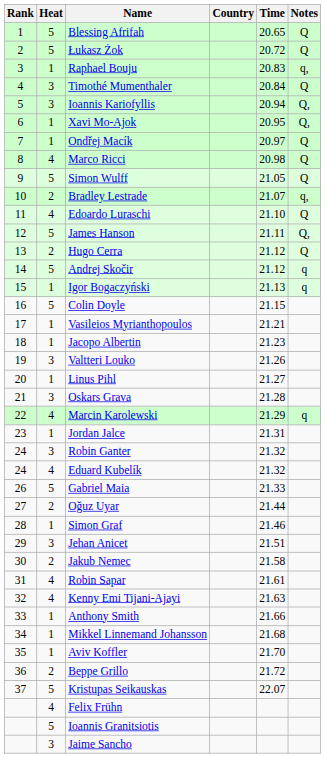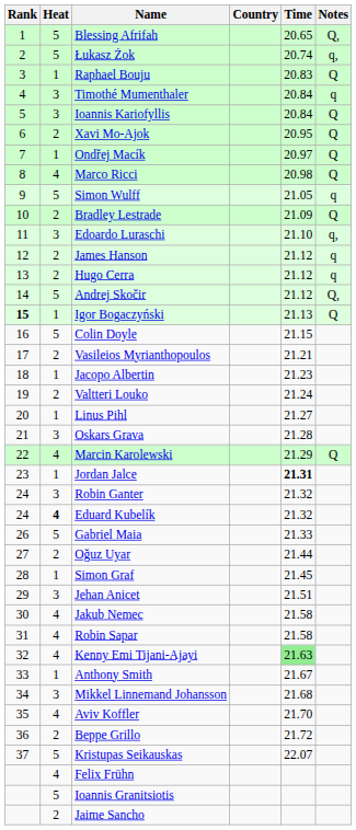 <table class="wikitable sortable" style="text-align:center">
 <tr>
 <th>Rank</th>
 <th>Heat</th>
 <th>Name</th>
 <th>Country</th>
 <th>Time</th>
 <th>Notes</th>
 </tr>
 <tr bgcolor=ccffcc>
 <td>1</td>
 <td>5</td>
 <td align=left><a href='#'>Blessing Afrifah</a></td>
 <td align=left></td>
 <td>20.65</td>
-<td>Q</td>
+<td>Q, </td>
 </tr>
 <tr bgcolor=ccffcc>
 <td>2</td>
 <td>5</td>
 <td align=left><a href='#'>Łukasz Żok</a></td>
 <td align=left></td>
-<td>20.72</td>
-<td>Q</td>
+<td>20.74</td>
+<td>q, </td>
 </tr>
 <tr bgcolor=ccffcc>
 <td>3</td>
 <td>1</td>
 <td align=left><a href='#'>Raphael Bouju</a></td>
 <td align=left></td>
 <td>20.83</td>
-<td>q, </td>
+<td>Q</td>
 </tr>
 <tr bgcolor=ccffcc>
 <td>4</td>
 <td>3</td>
 <td align=left><a href='#'>Timothé Mumenthaler</a></td>
 <td align=left></td>
 <td>20.84</td>
-<td>Q</td>
+<td>q</td>
 </tr>
 <tr bgcolor=ccffcc>
 <td>5</td>
 <td>3</td>
 <td align=left><a href='#'>Ioannis Kariofyllis</a></td>
 <td align=left></td>
-<td>20.94</td>
-<td>Q, </td>
+<td>20.84</td>
+<td>Q</td>
 </tr>
 <tr bgcolor=ccffcc>
 <td>6</td>
-<td>1</td>
+<td>2</td>
 <td align=left><a href='#'>Xavi Mo-Ajok</a></td>
 <td align=left></td>
 <td>20.95</td>
-<td>Q, </td>
+<td>Q</td>
 </tr>
 <tr bgcolor=ccffcc>
 <td>7</td>
 <td>1</td>
 <td align=left><a href='#'>Ondřej Macík</a></td>
 <td align=left></td>
 <td>20.97</td>
 <td>Q</td>
 </tr>
 <tr bgcolor=ccffcc>
 <td>8</td>
 <td>4</td>
 <td align=left><a href='#'>Marco Ricci</a></td>
 <td align=left></td>
 <td>20.98</td>
 <td>Q</td>
 </tr>
 <tr bgcolor=ddffdd>
 <td>9</td>
 <td>5</td>
 <td align=left><a href='#'>Simon Wulff</a></td>
 <td align=left></td>
 <td>21.05</td>
-<td>Q</td>
+<td>q</td>
 </tr>
 <tr bgcolor=ccffcc>
 <td>10</td>
 <td>2</td>
 <td align=left><a href='#'>Bradley Lestrade</a></td>
 <td align=left></td>
-<td>21.07</td>
+<td>21.09</td>
+<td>Q</td>
+</tr>
+<tr bgcolor=ddffdd>
+<td>11</td>
+<td>3</td>
+<td align=left><a href='#'>Edoardo Luraschi</a></td>
+<td align=left></td>
+<td>21.10</td>
 <td>q, </td>
 </tr>
 <tr bgcolor=ddffdd>
-<td>11</td>
-<td>4</td>
-<td align=left><a href='#'>Edoardo Luraschi</a></td>
-<td align=left></td>
-<td>21.10</td>
-<td>Q</td>
-</tr>
-<tr bgcolor=ddffdd>
 <td>12</td>
-<td>5</td>
+<td>2</td>
 <td align=left><a href='#'>James Hanson</a></td>
 <td align=left></td>
-<td>21.11</td>
-<td>Q, </td>
+<td>21.12</td>
+<td>q</td>
 </tr>
 <tr bgcolor=ddffdd>
 <td>13</td>
 <td>2</td>
 <td align=left><a href='#'>Hugo Cerra</a></td>
 <td align=left></td>
 <td>21.12</td>
-<td>Q</td>
+<td>q</td>
 </tr>
 <tr bgcolor=ddffdd>
 <td>14</td>
 <td>5</td>
 <td align=left><a href='#'>Andrej Skočir</a></td>
 <td align=left></td>
 <td>21.12</td>
-<td>q</td>
+<td>Q, </td>
 </tr>
 <tr bgcolor=ddffdd>
-<td>15</td>
+<td><strong>15</strong></td>
 <td>1</td>
 <td align=left><a href='#'>Igor Bogaczyński</a></td>
 <td align=left></td>
 <td>21.13</td>
-<td>q</td>
+<td>Q</td>
 </tr>
 <tr>
 <td>16</td>
 <td>5</td>
 <td align=left><a href='#'>Colin Doyle</a></td>
 <td align=left></td>
 <td>21.15</td>
 <td></td>
 </tr>
 <tr>
 <td>17</td>
-<td>1</td>
+<td>2</td>
 <td align=left><a href='#'>Vasileios Myrianthopoulos</a></td>
 <td align=left></td>
 <td>21.21</td>
 <td></td>
 </tr>
 <tr>
 <td>18</td>
 <td>1</td>
 <td align=left><a href='#'>Jacopo Albertin</a></td>
 <td align=left></td>
 <td>21.23</td>
 <td></td>
 </tr>
 <tr>
 <td>19</td>
-<td>3</td>
+<td>2</td>
 <td align=left><a href='#'>Valtteri Louko</a></td>
 <td align=left></td>
-<td>21.26</td>
+<td>21.24</td>
 <td></td>
 </tr>
 <tr>
 <td>20</td>
 <td>1</td>
 <td align=left><a href='#'>Linus Pihl</a></td>
 <td align=left></td>
 <td>21.27</td>
 <td></td>
 </tr>
 <tr>
 <td>21</td>
 <td>3</td>
 <td align=left><a href='#'>Oskars Grava</a></td>
 <td align=left></td>
 <td>21.28</td>
 <td></td>
 </tr>
 <tr bgcolor=ccffcc>
 <td>22</td>
 <td>4</td>
 <td align=left><a href='#'>Marcin Karolewski</a></td>
 <td align=left></td>
 <td>21.29</td>
-<td>q</td>
+<td>Q</td>
 </tr>
 <tr>
 <td>23</td>
 <td>1</td>
 <td align=left><a href='#'>Jordan Jalce</a></td>
 <td align=left></td>
-<td>21.31</td>
+<td><strong>21.31</strong></td>
 <td></td>
 </tr>
 <tr>
 <td>24</td>
 <td>3</td>
 <td align=left><a href='#'>Robin Ganter</a></td>
 <td align=left></td>
 <td>21.32</td>
 <td></td>
 </tr>
 <tr>
 <td>24</td>
-<td>4</td>
+<td><strong>4</strong></td>
 <td align=left><a href='#'>Eduard Kubelík</a></td>
 <td align=left></td>
 <td>21.32</td>
 <td></td>
 </tr>
 <tr>
 <td>26</td>
 <td>5</td>
 <td align=left><a href='#'>Gabriel Maia</a></td>
 <td align=left></td>
 <td>21.33</td>
 <td></td>
 </tr>
 <tr>
 <td>27</td>
 <td>2</td>
 <td align=left><a href='#'>Oğuz Uyar</a></td>
 <td align=left></td>
 <td>21.44</td>
 <td></td>
 </tr>
 <tr>
 <td>28</td>
 <td>1</td>
 <td align=left><a href='#'>Simon Graf</a></td>
 <td align=left></td>
-<td>21.46</td>
+<td>21.45</td>
 <td></td>
 </tr>
 <tr>
 <td>29</td>
 <td>3</td>
 <td align=left><a href='#'>Jehan Anicet</a></td>
 <td align=left></td>
 <td>21.51</td>
 <td></td>
 </tr>
 <tr>
 <td>30</td>
-<td>2</td>
+<td>4</td>
 <td align=left><a href='#'>Jakub Nemec</a></td>
 <td align=left></td>
 <td>21.58</td>
 <td></td>
 </tr>
 <tr>
 <td>31</td>
 <td>4</td>
 <td align=left><a href='#'>Robin Sapar</a></td>
 <td align=left></td>
-<td>21.61</td>
+<td>21.58</td>
 <td></td>
 </tr>
 <tr>
 <td>32</td>
 <td>4</td>
 <td align=left><a href='#'>Kenny Emi Tijani-Ajayi</a></td>
 <td align=left></td>
-<td>21.63</td>
+<td style="background: lightgreen;">21.63</td>
 <td></td>
 </tr>
 <tr>
 <td>33</td>
 <td>1</td>
 <td align=left><a href='#'>Anthony Smith</a></td>
 <td align=left></td>
-<td>21.66</td>
+<td>21.67</td>
 <td></td>
 </tr>
 <tr>
 <td>34</td>
-<td>1</td>
+<td>3</td>
 <td align=left><a href='#'>Mikkel Linnemand Johansson</a></td>
 <td align=left></td>
 <td>21.68</td>
 <td></td>
 </tr>
 <tr>
 <td>35</td>
-<td>1</td>
+<td>4</td>
 <td align=left><a href='#'>Aviv Koffler</a></td>
 <td align=left></td>
 <td>21.70</td>
 <td></td>
 </tr>
 <tr>
 <td>36</td>
 <td>2</td>
 <td align=left><a href='#'>Beppe Grillo</a></td>
 <td align=left></td>
 <td>21.72</td>
 <td></td>
 </tr>
 <tr>
 <td>37</td>
 <td>5</td>
 <td align=left><a href='#'>Kristupas Seikauskas</a></td>
 <td align=left></td>
 <td>22.07</td>
 <td></td>
 </tr>
 <tr>
 <td></td>
 <td>4</td>
 <td align=left><a href='#'>Felix Frühn</a></td>
 <td align=left></td>
 <td></td>
 <td></td>
 </tr>
 <tr>
 <td></td>
 <td>5</td>
 <td align=left><a href='#'>Ioannis Granitsiotis</a></td>
 <td align=left></td>
 <td></td>
 <td></td>
 </tr>
 <tr>
 <td></td>
-<td>3</td>
+<td>2</td>
 <td align=left><a href='#'>Jaime Sancho</a></td>
 <td align=left></td>
 <td></td>
 <td></td>
 </tr>
 </table>
